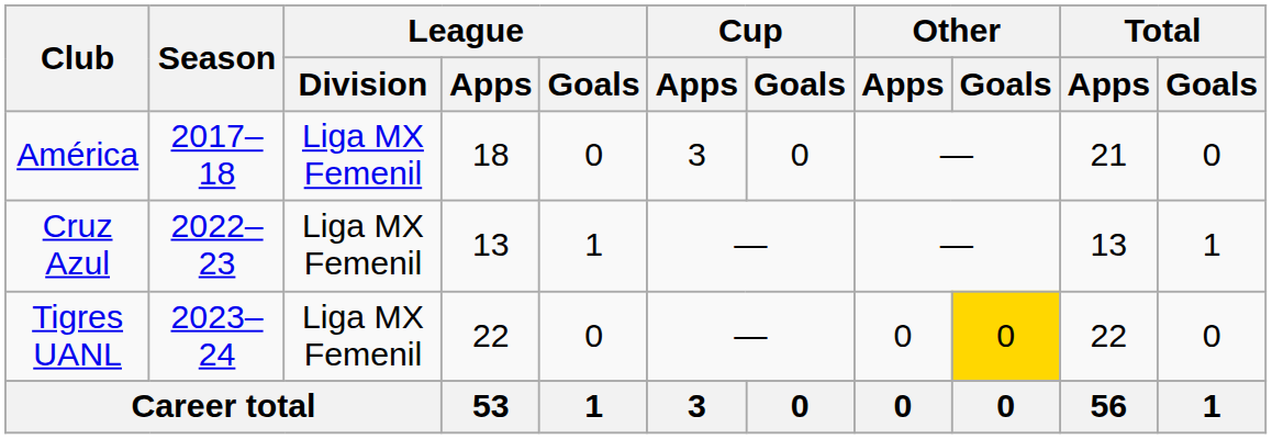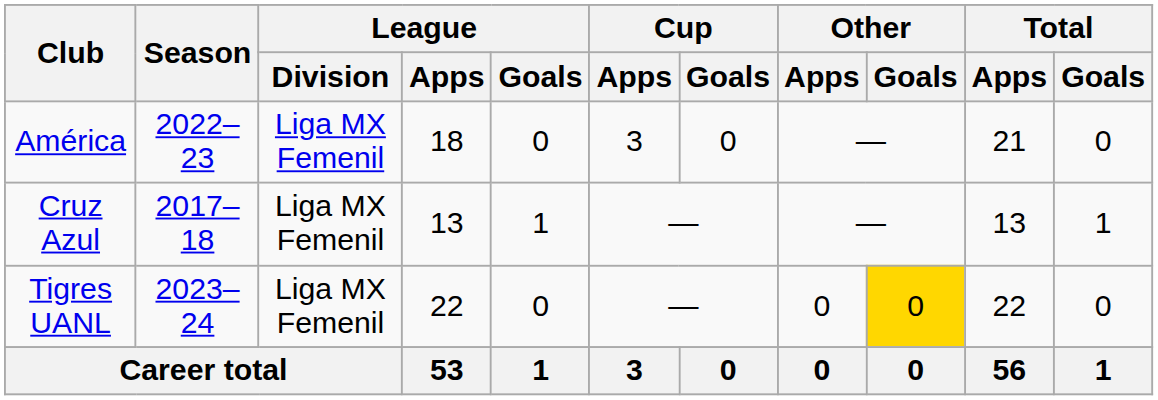 <table class="wikitable" style="text-align: center;">
 <tr>
 <th rowspan=2>Club</th>
 <th rowspan=2>Season</th>
 <th colspan=3>League</th>
 <th colspan=2>Cup</th>
 <th colspan=2>Other</th>
 <th colspan=2>Total</th>
 </tr>
 <tr>
 <th>Division</th>
 <th>Apps</th>
 <th>Goals</th>
 <th>Apps</th>
 <th>Goals</th>
 <th>Apps</th>
 <th>Goals</th>
 <th>Apps</th>
 <th>Goals</th>
 </tr>
 <tr>
 <td><a href='#'>América</a></td>
-<td><a href='#'>2017–18</a></td>
+<td><a href='#'>2022–23</a></td>
 <td><a href='#'>Liga MX Femenil</a></td>
 <td>18</td>
 <td>0</td>
 <td>3</td>
 <td>0</td>
 <td colspan=2>—</td>
 <td>21</td>
 <td>0</td>
 </tr>
 <tr>
 <td><a href='#'>Cruz Azul</a></td>
-<td><a href='#'>2022–23</a></td>
+<td><a href='#'>2017–18</a></td>
 <td>Liga MX Femenil</td>
 <td>13</td>
 <td>1</td>
 <td colspan=2>—</td>
 <td colspan=2>—</td>
 <td>13</td>
 <td>1</td>
 </tr>
 <tr>
 <td><a href='#'>Tigres UANL</a></td>
 <td><a href='#'>2023–24</a></td>
 <td>Liga MX Femenil</td>
 <td>22</td>
 <td>0</td>
 <td colspan=2>—</td>
 <td>0</td>
 <td style="background: gold;">0</td>
 <td>22</td>
 <td>0</td>
 </tr>
 <tr>
 <th colspan=3>Career total</th>
 <th>53</th>
 <th>1</th>
 <th>3</th>
 <th>0</th>
 <th>0</th>
 <th>0</th>
 <th>56</th>
 <th>1</th>
 </tr>
 </table>
